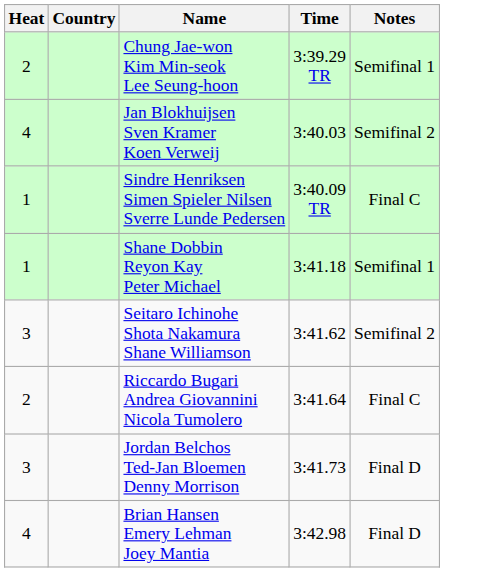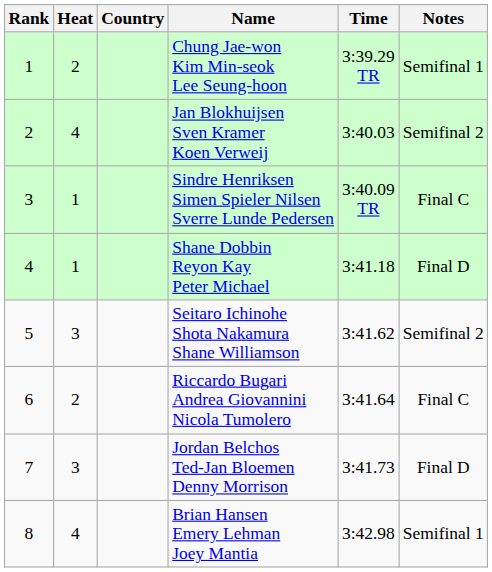 <table class="wikitable sortable" style="text-align:center">
 <tr>
+<th>Rank</th>
 <th>Heat</th>
 <th>Country</th>
 <th>Name</th>
 <th>Time</th>
 <th>Notes</th>
 </tr>
 <tr bgcolor=ccffcc>
+<td>1</td>
 <td>2</td>
 <td align=left></td>
 <td align=left><a href='#'>Chung Jae-won</a><br><a href='#'>Kim Min-seok</a><br><a href='#'>Lee Seung-hoon</a></td>
 <td>3:39.29<br><a href='#'>TR</a></td>
 <td>Semifinal 1</td>
 </tr>
 <tr bgcolor=ccffcc>
+<td>2</td>
 <td>4</td>
 <td align=left></td>
 <td align=left><a href='#'>Jan Blokhuijsen</a><br><a href='#'>Sven Kramer</a><br><a href='#'>Koen Verweij</a></td>
 <td>3:40.03</td>
 <td>Semifinal 2</td>
 </tr>
 <tr bgcolor=ccffcc>
+<td>3</td>
 <td>1</td>
 <td align=left></td>
 <td align=left><a href='#'>Sindre Henriksen</a><br><a href='#'>Simen Spieler Nilsen</a><br><a href='#'>Sverre Lunde Pedersen</a></td>
 <td>3:40.09<br><a href='#'>TR</a></td>
 <td>Final C</td>
 </tr>
 <tr bgcolor=ccffcc>
+<td>4</td>
 <td>1</td>
 <td align=left></td>
 <td align=left><a href='#'>Shane Dobbin</a><br><a href='#'>Reyon Kay</a><br><a href='#'>Peter Michael</a></td>
 <td>3:41.18</td>
-<td>Semifinal 1</td>
+<td>Final D</td>
 </tr>
 <tr>
+<td>5</td>
 <td>3</td>
 <td align=left></td>
 <td align=left><a href='#'>Seitaro Ichinohe</a><br><a href='#'>Shota Nakamura</a><br><a href='#'>Shane Williamson</a></td>
 <td>3:41.62</td>
 <td>Semifinal 2</td>
 </tr>
 <tr>
+<td>6</td>
 <td>2</td>
 <td align=left></td>
 <td align=left><a href='#'>Riccardo Bugari</a><br><a href='#'>Andrea Giovannini</a><br><a href='#'>Nicola Tumolero</a></td>
 <td>3:41.64</td>
 <td>Final C</td>
 </tr>
 <tr>
+<td>7</td>
 <td>3</td>
 <td align=left></td>
 <td align=left><a href='#'>Jordan Belchos</a><br><a href='#'>Ted-Jan Bloemen</a><br><a href='#'>Denny Morrison</a></td>
 <td>3:41.73</td>
 <td>Final D</td>
 </tr>
 <tr>
+<td>8</td>
 <td>4</td>
 <td align=left></td>
 <td align=left><a href='#'>Brian Hansen</a><br><a href='#'>Emery Lehman</a><br><a href='#'>Joey Mantia</a></td>
 <td>3:42.98</td>
-<td>Final D</td>
+<td>Semifinal 1</td>
 </tr>
 </table>
